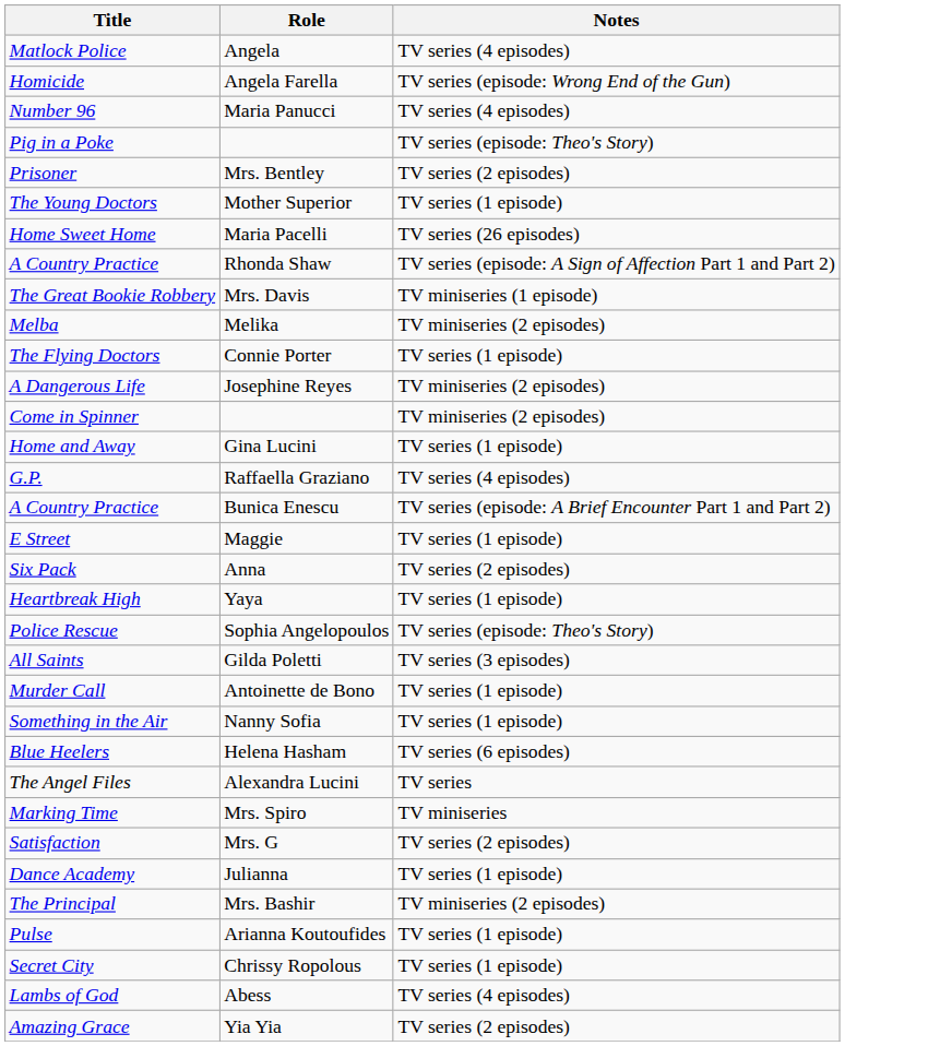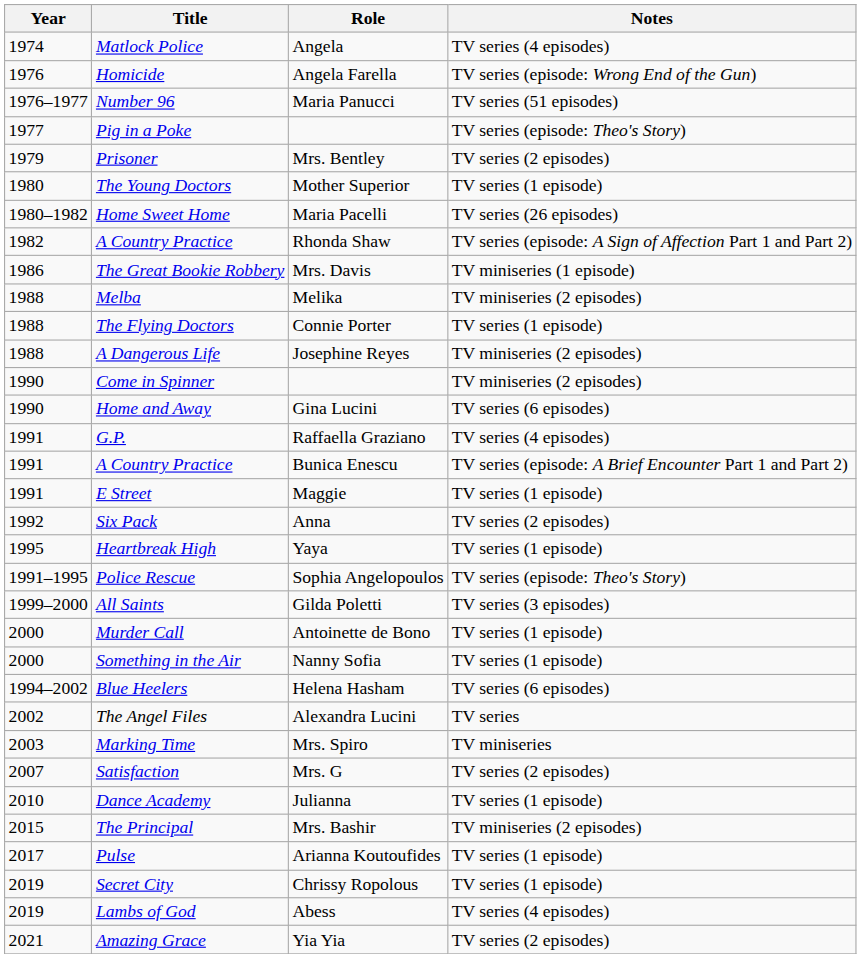 <table class="wikitable">
 <tr>
+<th>Year</th>
 <th>Title</th>
 <th>Role</th>
 <th>Notes</th>
 </tr>
 <tr>
+<td>1974</td>
 <td><em><a href='#'>Matlock Police</a></em></td>
 <td>Angela</td>
 <td>TV series (4 episodes)</td>
 </tr>
 <tr>
+<td>1976</td>
 <td><em><a href='#'>Homicide</a></em></td>
 <td>Angela Farella</td>
 <td>TV series (episode: <em>Wrong End of the Gun</em>)</td>
 </tr>
 <tr>
+<td>1976–1977</td>
 <td><em><a href='#'>Number 96</a></em></td>
 <td>Maria Panucci</td>
-<td>TV series (4 episodes)</td>
+<td>TV series (51 episodes)</td>
 </tr>
 <tr>
+<td>1977</td>
 <td><em><a href='#'>Pig in a Poke</a></em></td>
 <td></td>
 <td>TV series (episode: <em>Theo's Story</em>)</td>
 </tr>
 <tr>
+<td>1979</td>
 <td><em><a href='#'>Prisoner</a></em></td>
 <td>Mrs. Bentley</td>
 <td>TV series (2 episodes)</td>
 </tr>
 <tr>
+<td>1980</td>
 <td><em><a href='#'>The Young Doctors</a></em></td>
 <td>Mother Superior</td>
 <td>TV series (1 episode)</td>
 </tr>
 <tr>
+<td>1980–1982</td>
 <td><em><a href='#'>Home Sweet Home</a></em></td>
 <td>Maria Pacelli</td>
 <td>TV series (26 episodes)</td>
 </tr>
 <tr>
+<td>1982</td>
 <td><em><a href='#'>A Country Practice</a></em></td>
 <td>Rhonda Shaw</td>
 <td>TV series (episode: <em>A Sign of Affection</em> Part 1 and Part 2)</td>
 </tr>
 <tr>
+<td>1986</td>
 <td><em><a href='#'>The Great Bookie Robbery</a></em></td>
 <td>Mrs. Davis</td>
 <td>TV miniseries (1 episode)</td>
 </tr>
 <tr>
+<td>1988</td>
 <td><em><a href='#'>Melba</a></em></td>
 <td>Melika</td>
 <td>TV miniseries (2 episodes)</td>
 </tr>
 <tr>
+<td>1988</td>
 <td><em><a href='#'>The Flying Doctors</a></em></td>
 <td>Connie Porter</td>
 <td>TV series (1 episode)</td>
 </tr>
 <tr>
+<td>1988</td>
 <td><em><a href='#'>A Dangerous Life</a></em></td>
 <td>Josephine Reyes</td>
 <td>TV miniseries (2 episodes)</td>
 </tr>
 <tr>
+<td>1990</td>
 <td><em><a href='#'>Come in Spinner</a></em></td>
 <td></td>
 <td>TV miniseries (2 episodes)</td>
 </tr>
 <tr>
+<td>1990</td>
 <td><em><a href='#'>Home and Away</a></em></td>
 <td>Gina Lucini</td>
-<td>TV series (1 episode)</td>
+<td>TV series (6 episodes)</td>
 </tr>
 <tr>
+<td>1991</td>
 <td><em><a href='#'>G.P.</a></em></td>
 <td>Raffaella Graziano</td>
 <td>TV series (4 episodes)</td>
 </tr>
 <tr>
+<td>1991</td>
 <td><em><a href='#'>A Country Practice</a></em></td>
 <td>Bunica Enescu</td>
 <td>TV series (episode: <em>A Brief Encounter</em> Part 1 and Part 2)</td>
 </tr>
 <tr>
+<td>1991</td>
 <td><em><a href='#'>E Street</a></em></td>
 <td>Maggie</td>
 <td>TV series (1 episode)</td>
 </tr>
 <tr>
+<td>1992</td>
 <td><em><a href='#'>Six Pack</a></em></td>
 <td>Anna</td>
 <td>TV series (2 episodes)</td>
 </tr>
 <tr>
+<td>1995</td>
 <td><em><a href='#'>Heartbreak High</a></em></td>
 <td>Yaya</td>
 <td>TV series (1 episode)</td>
 </tr>
 <tr>
+<td>1991–1995</td>
 <td><em><a href='#'>Police Rescue</a></em></td>
 <td>Sophia Angelopoulos</td>
 <td>TV series (episode: <em>Theo's Story</em>)</td>
 </tr>
 <tr>
+<td>1999–2000</td>
 <td><em><a href='#'>All Saints</a></em></td>
 <td>Gilda Poletti</td>
 <td>TV series (3 episodes)</td>
 </tr>
 <tr>
+<td>2000</td>
 <td><em><a href='#'>Murder Call</a></em></td>
 <td>Antoinette de Bono</td>
 <td>TV series (1 episode)</td>
 </tr>
 <tr>
+<td>2000</td>
 <td><em><a href='#'>Something in the Air</a></em></td>
 <td>Nanny Sofia</td>
 <td>TV series (1 episode)</td>
 </tr>
 <tr>
+<td>1994–2002</td>
 <td><em><a href='#'>Blue Heelers</a></em></td>
 <td>Helena Hasham</td>
 <td>TV series (6 episodes)</td>
 </tr>
 <tr>
+<td>2002</td>
 <td><em>The Angel Files</em></td>
 <td>Alexandra Lucini</td>
 <td>TV series</td>
 </tr>
 <tr>
+<td>2003</td>
 <td><em><a href='#'>Marking Time</a></em></td>
 <td>Mrs. Spiro</td>
 <td>TV miniseries</td>
 </tr>
 <tr>
+<td>2007</td>
 <td><em><a href='#'>Satisfaction</a></em></td>
 <td>Mrs. G</td>
 <td>TV series (2 episodes)</td>
 </tr>
 <tr>
+<td>2010</td>
 <td><em><a href='#'>Dance Academy</a></em></td>
 <td>Julianna</td>
 <td>TV series (1 episode)</td>
 </tr>
 <tr>
+<td>2015</td>
 <td><em><a href='#'>The Principal</a></em></td>
 <td>Mrs. Bashir</td>
 <td>TV miniseries (2 episodes)</td>
 </tr>
 <tr>
+<td>2017</td>
 <td><em><a href='#'>Pulse</a></em></td>
 <td>Arianna Koutoufides</td>
 <td>TV series (1 episode)</td>
 </tr>
 <tr>
+<td>2019</td>
 <td><em><a href='#'>Secret City</a></em></td>
 <td>Chrissy Ropolous</td>
 <td>TV series (1 episode)</td>
 </tr>
 <tr>
+<td>2019</td>
 <td><em><a href='#'>Lambs of God</a></em></td>
 <td>Abess</td>
 <td>TV series (4 episodes)</td>
 </tr>
 <tr>
+<td>2021</td>
 <td><em><a href='#'>Amazing Grace</a></em></td>
 <td>Yia Yia</td>
 <td>TV series (2 episodes)</td>
 </tr>
 </table>
